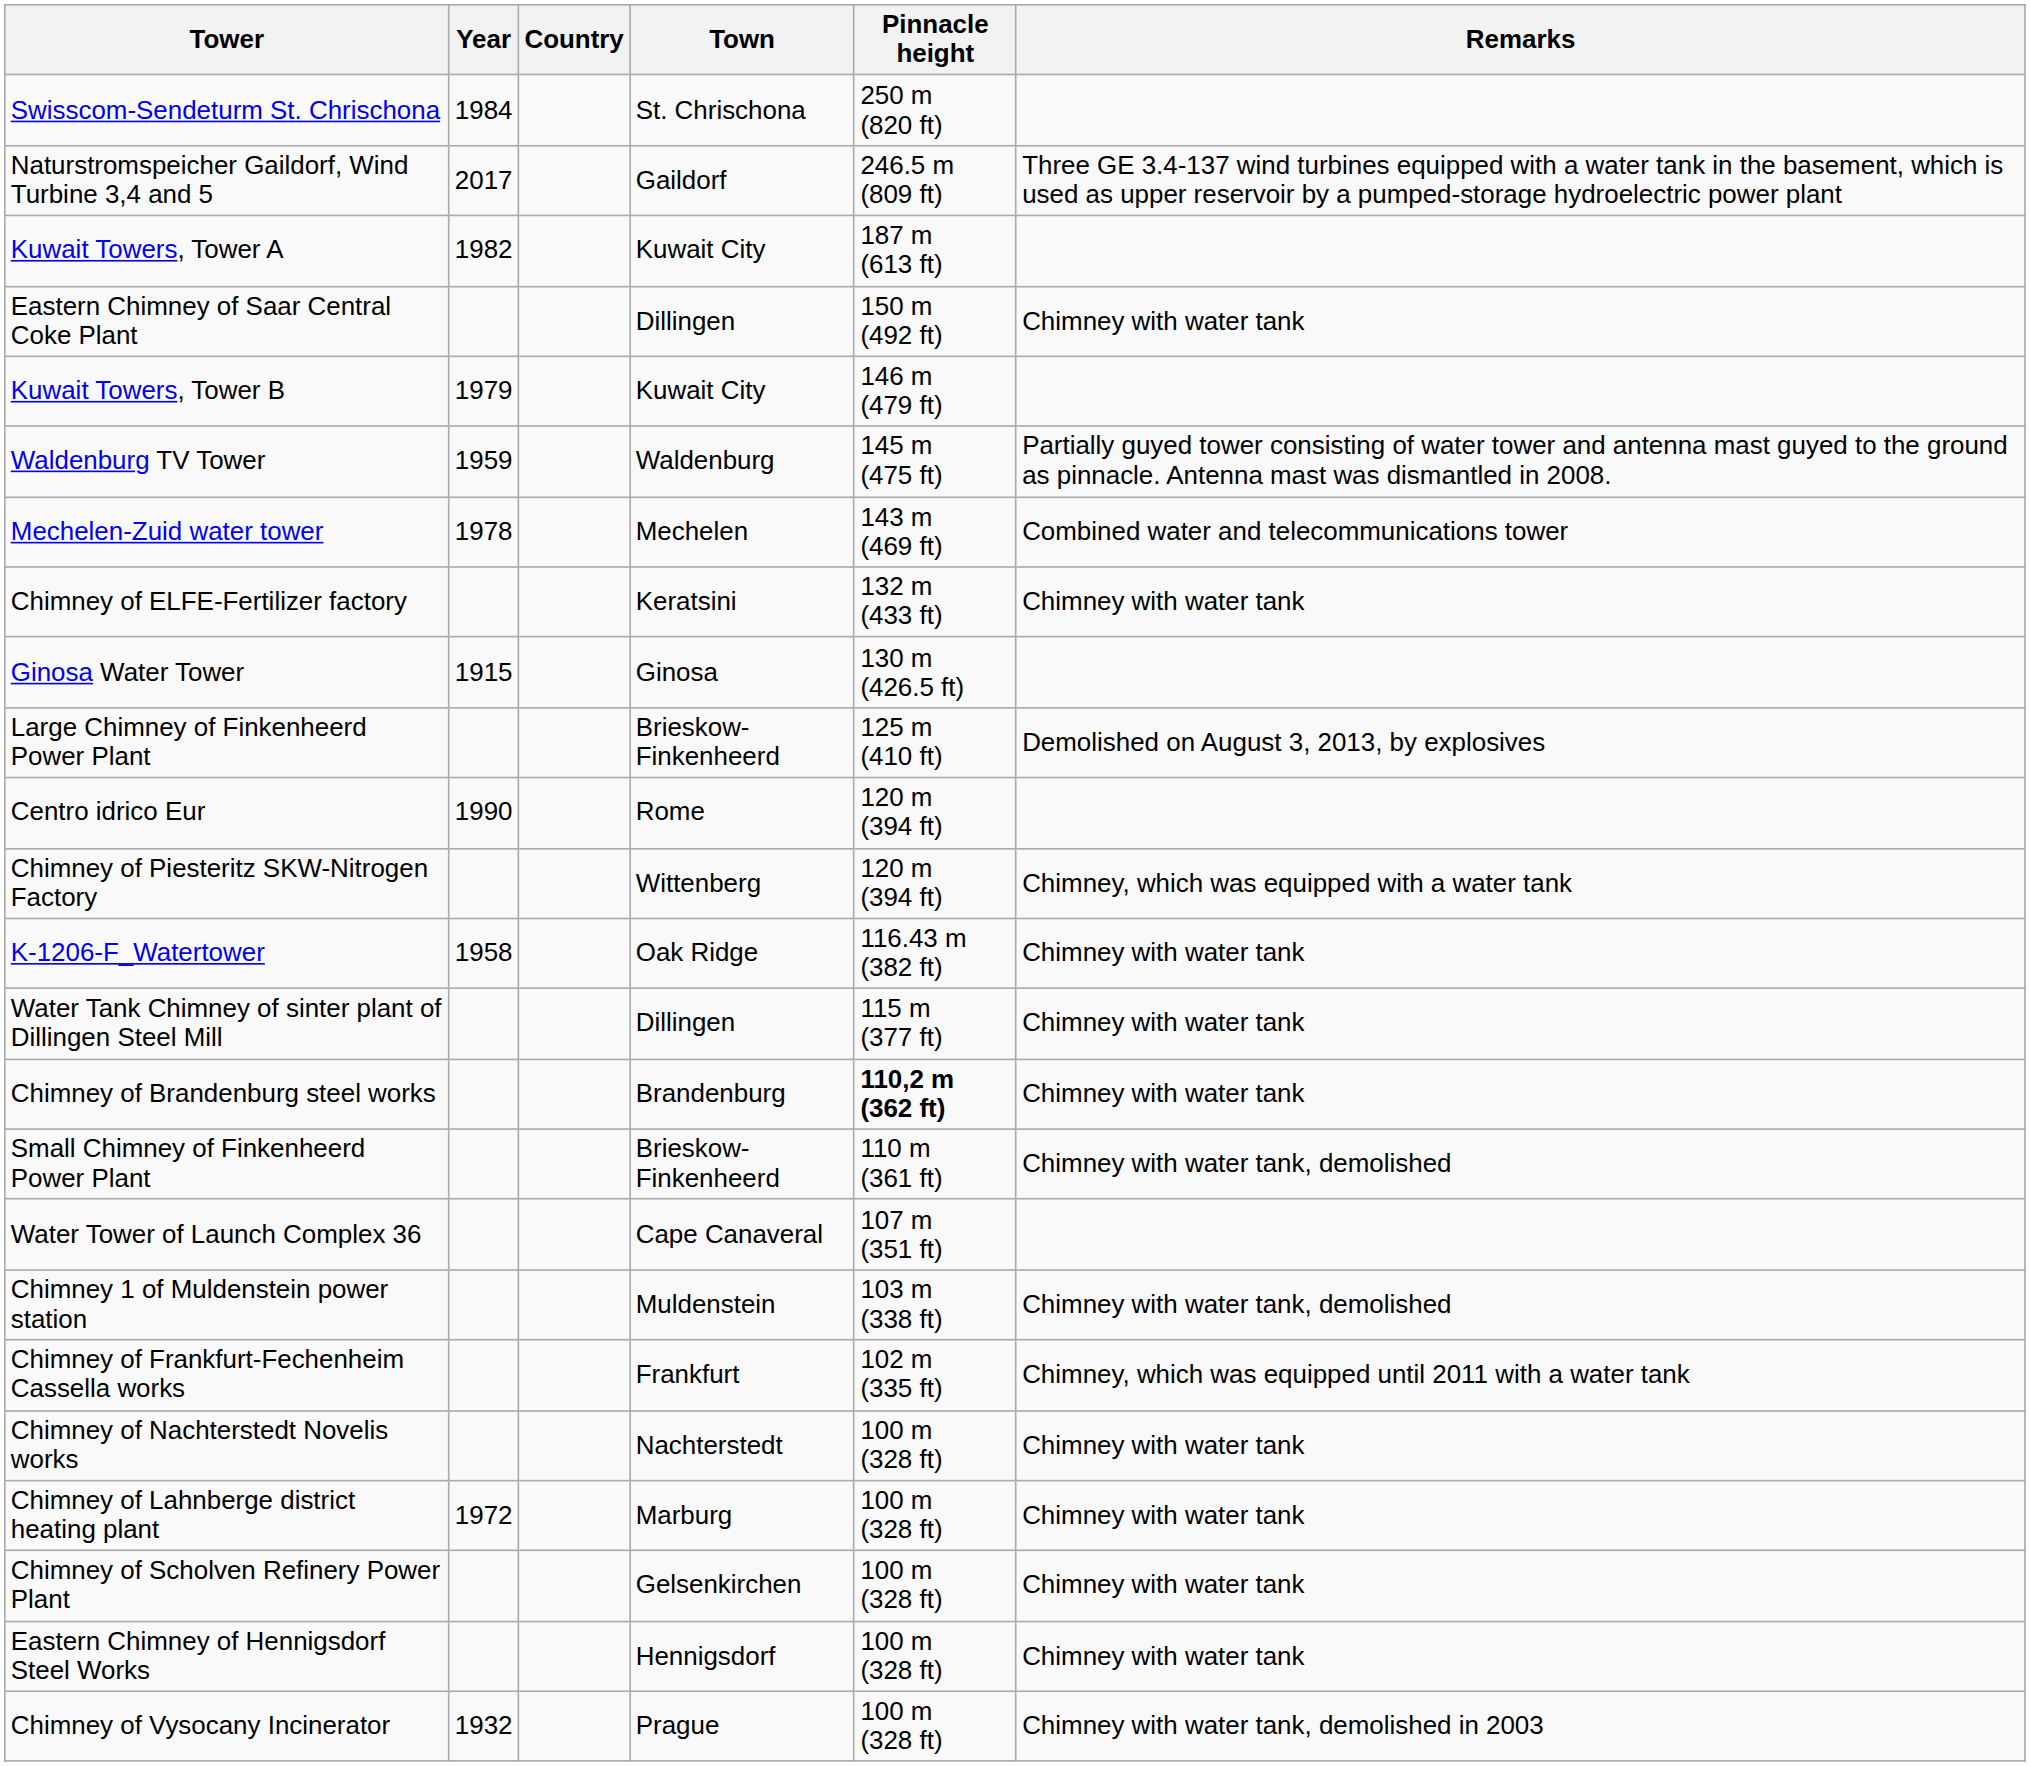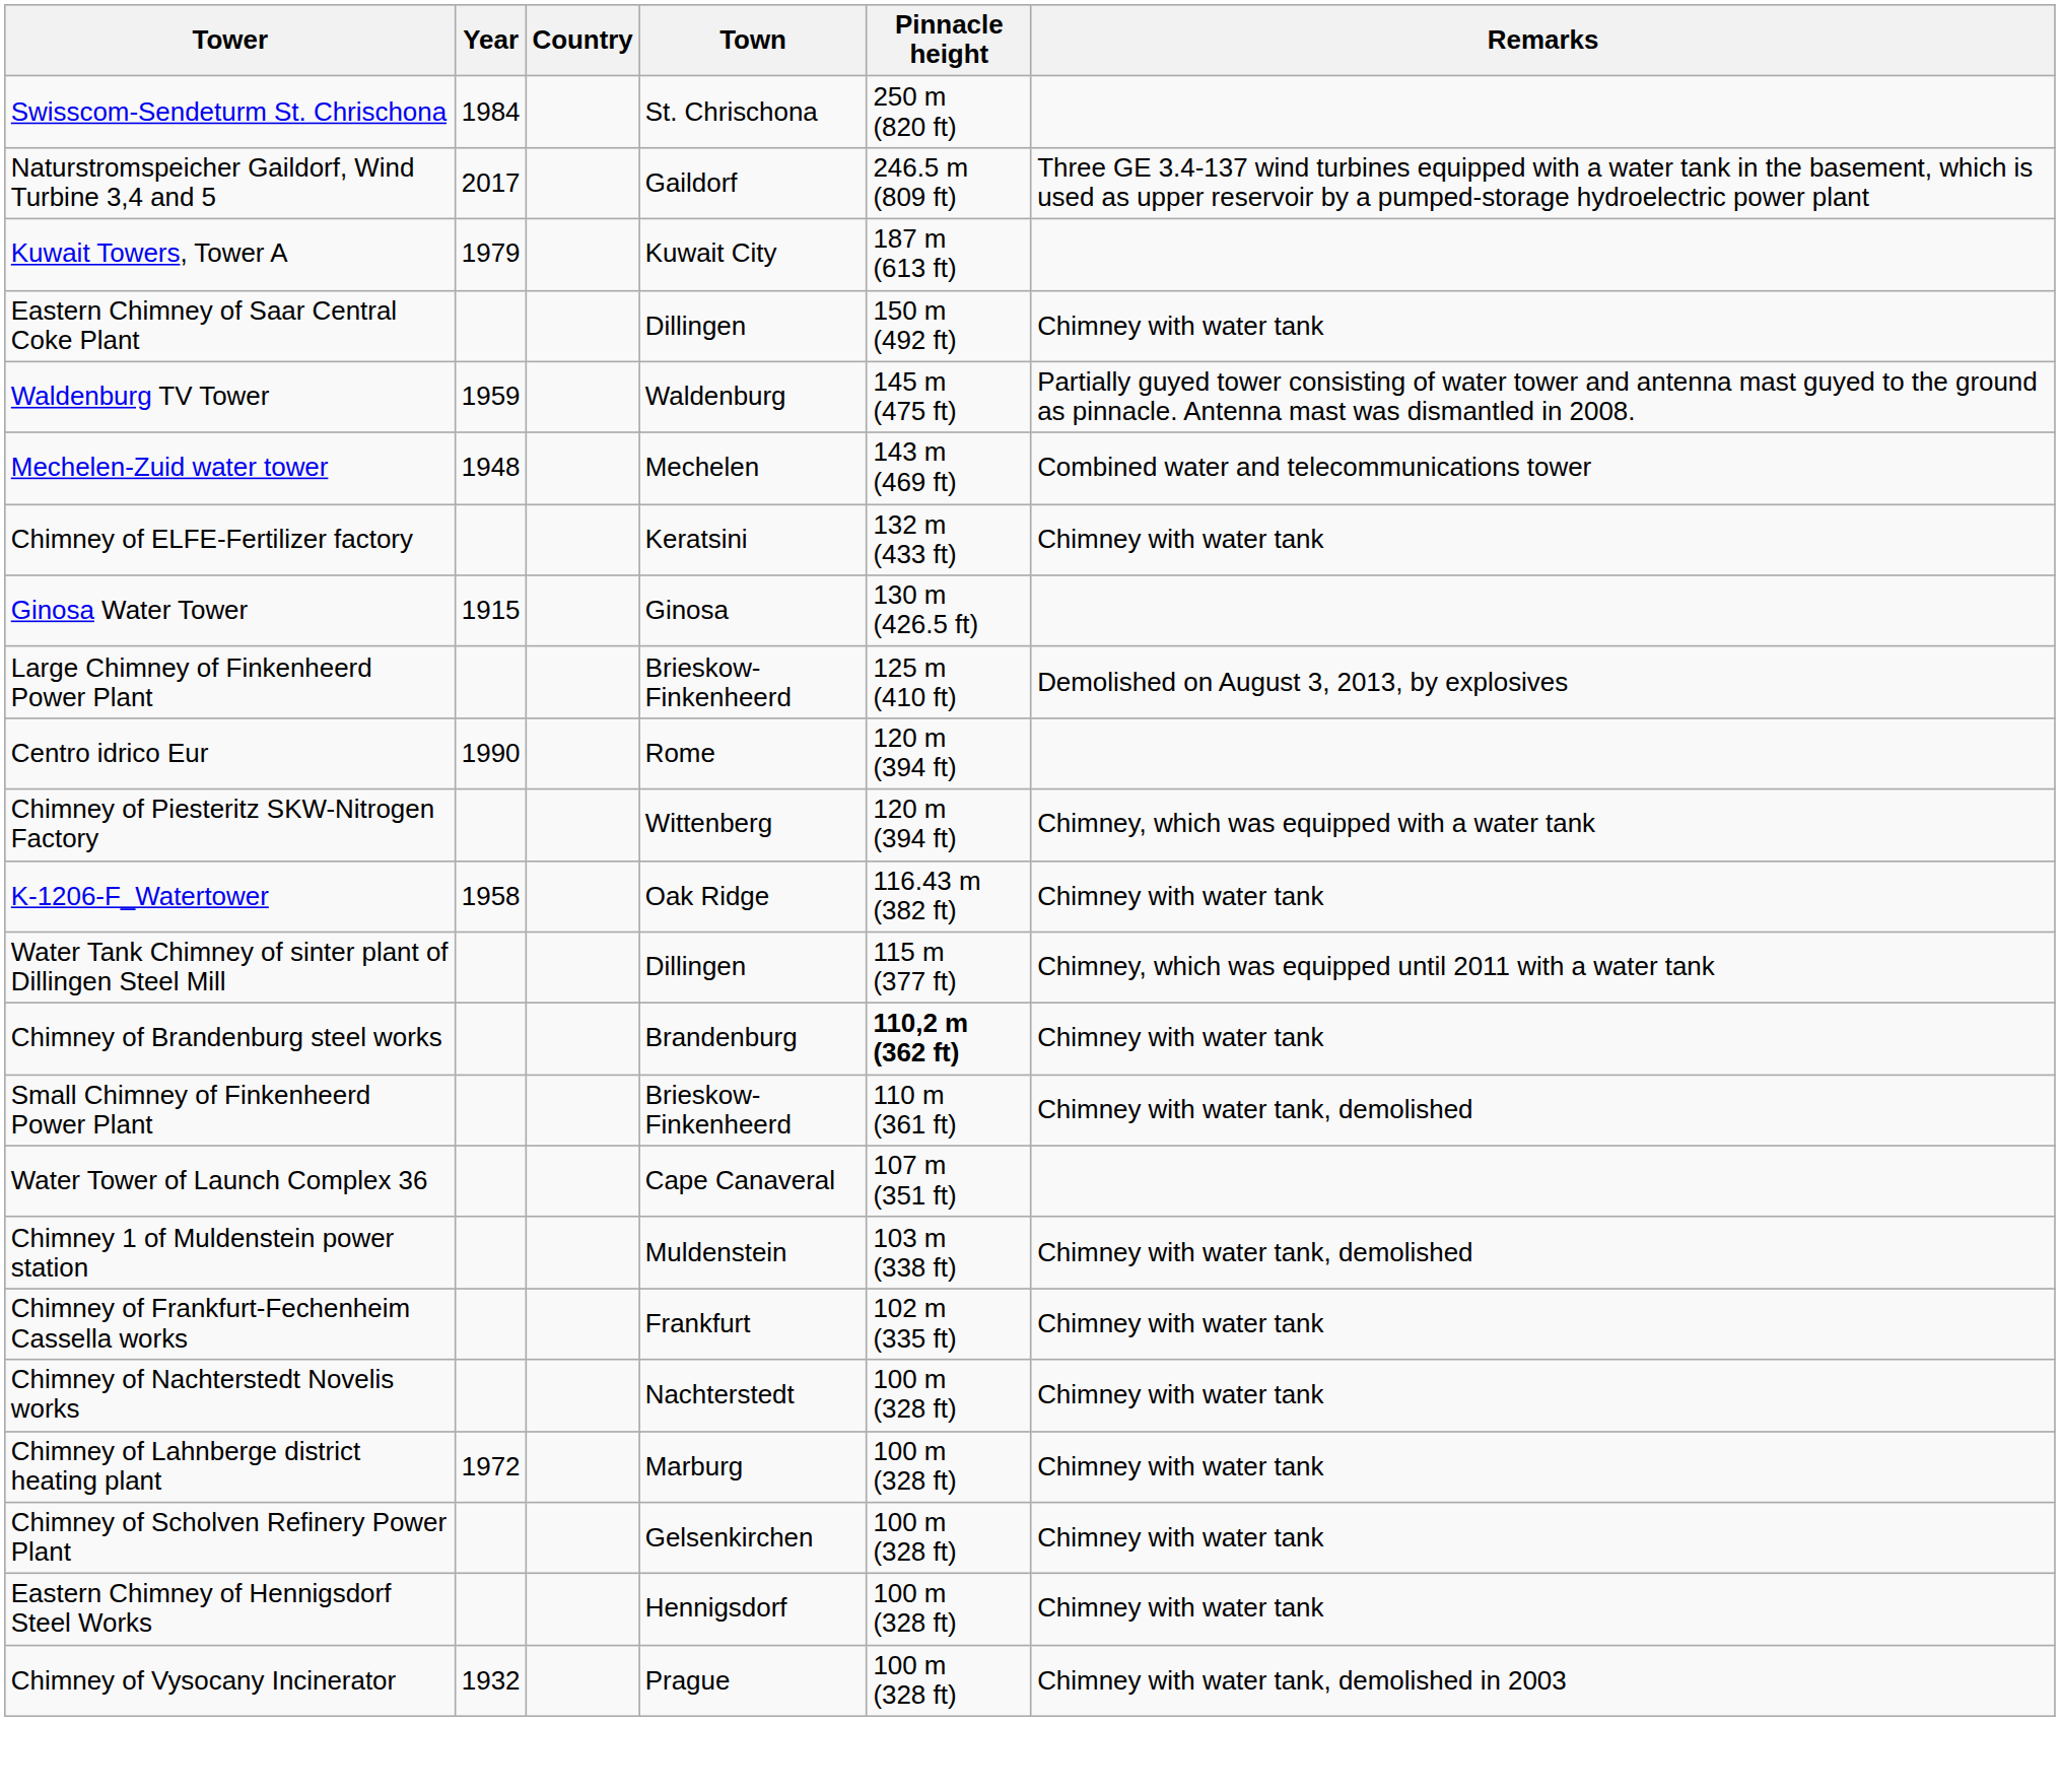 <table class="wikitable sortable">
 <tr>
 <th>Tower</th>
 <th>Year</th>
 <th>Country</th>
 <th>Town</th>
 <th>Pinnacle height</th>
 <th>Remarks</th>
 </tr>
 <tr>
 <td><a href='#'>Swisscom-Sendeturm St.&nbsp;Chrischona</a></td>
 <td>1984</td>
 <td></td>
 <td>St. Chrischona</td>
 <td>250 m (820 ft)</td>
 <td></td>
 </tr>
 <tr>
 <td>Naturstromspeicher Gaildorf, Wind Turbine 3,4 and 5</td>
 <td>2017</td>
 <td></td>
 <td>Gaildorf</td>
 <td>246.5 m (809 ft)</td>
 <td>Three GE 3.4-137 wind turbines equipped with a water tank in the basement, which is used as upper reservoir by a pumped-storage hydroelectric power plant</td>
 </tr>
 <tr>
 <td><a href='#'>Kuwait Towers</a>, Tower A</td>
-<td>1982</td>
+<td>1979</td>
 <td></td>
 <td>Kuwait City</td>
 <td>187 m (613 ft)</td>
 <td></td>
 </tr>
 <tr>
 <td>Eastern Chimney of Saar Central Coke Plant</td>
 <td></td>
 <td></td>
 <td>Dillingen</td>
 <td>150 m (492 ft)</td>
 <td>Chimney with water tank</td>
 </tr>
 <tr>
-<td><a href='#'>Kuwait Towers</a>, Tower B</td>
-<td>1979</td>
-<td></td>
-<td>Kuwait City</td>
-<td>146 m (479 ft)</td>
-<td></td>
-</tr>
-<tr>
 <td><a href='#'>Waldenburg</a> TV Tower</td>
 <td>1959</td>
 <td></td>
 <td>Waldenburg</td>
 <td>145 m (475 ft)</td>
 <td>Partially guyed tower consisting of water tower and antenna mast guyed to the ground as pinnacle. Antenna mast was dismantled in 2008.</td>
 </tr>
 <tr>
 <td><a href='#'>Mechelen-Zuid water tower</a></td>
-<td>1978</td>
+<td>1948</td>
 <td></td>
 <td>Mechelen</td>
 <td>143 m (469 ft)</td>
 <td>Combined water and telecommunications tower</td>
 </tr>
 <tr>
 <td>Chimney of ELFE-Fertilizer factory</td>
 <td></td>
 <td></td>
 <td>Keratsini</td>
 <td>132 m (433 ft)</td>
 <td>Chimney with water tank</td>
 </tr>
 <tr>
 <td><a href='#'>Ginosa</a> Water Tower</td>
 <td>1915</td>
 <td></td>
 <td>Ginosa</td>
 <td>130 m (426.5 ft)</td>
 <td></td>
 </tr>
 <tr>
 <td>Large Chimney of Finkenheerd Power Plant</td>
 <td></td>
 <td></td>
 <td>Brieskow-Finkenheerd</td>
 <td>125 m (410 ft)</td>
 <td>Demolished on August 3, 2013, by explosives</td>
 </tr>
 <tr>
 <td>Centro idrico Eur</td>
 <td>1990</td>
 <td></td>
 <td>Rome</td>
 <td>120 m (394 ft)</td>
 <td></td>
 </tr>
 <tr>
 <td>Chimney of Piesteritz SKW-Nitrogen Factory</td>
 <td></td>
 <td></td>
 <td>Wittenberg</td>
 <td>120 m (394 ft)</td>
 <td> Chimney, which was equipped with a water tank</td>
 </tr>
 <tr>
 <td><a href='#'>K-1206-F_Watertower</a></td>
 <td>1958</td>
 <td></td>
 <td>Oak Ridge</td>
 <td>116.43 m (382 ft)</td>
 <td>Chimney with water tank</td>
 </tr>
 <tr>
 <td>Water Tank Chimney of sinter plant of Dillingen Steel Mill</td>
 <td></td>
 <td></td>
 <td>Dillingen</td>
 <td>115 m (377 ft)</td>
-<td>Chimney with water tank</td>
+<td>Chimney, which was equipped until 2011 with a water tank</td>
 </tr>
 <tr>
 <td>Chimney of Brandenburg steel works</td>
 <td></td>
 <td></td>
 <td>Brandenburg</td>
 <td><strong>110,2 m (362 ft)</strong></td>
 <td>Chimney with water tank</td>
 </tr>
 <tr>
 <td>Small Chimney of Finkenheerd Power Plant</td>
 <td></td>
 <td></td>
 <td>Brieskow-Finkenheerd</td>
 <td>110 m (361 ft)</td>
 <td>Chimney with water tank, demolished</td>
 </tr>
 <tr>
 <td>Water Tower of Launch Complex 36</td>
 <td></td>
 <td></td>
 <td>Cape Canaveral</td>
 <td>107 m (351 ft)</td>
 <td></td>
 </tr>
 <tr>
 <td>Chimney 1 of Muldenstein power station</td>
 <td></td>
 <td></td>
 <td>Muldenstein</td>
 <td>103 m (338 ft)</td>
 <td>Chimney with water tank, demolished</td>
 </tr>
 <tr>
 <td>Chimney of Frankfurt-Fechenheim Cassella works</td>
 <td></td>
 <td></td>
 <td>Frankfurt</td>
 <td>102 m (335 ft)</td>
-<td>Chimney, which was equipped until 2011 with a water tank</td>
+<td>Chimney with water tank</td>
 </tr>
 <tr>
 <td>Chimney of Nachterstedt Novelis works</td>
 <td></td>
 <td></td>
 <td>Nachterstedt</td>
 <td>100 m (328 ft)</td>
 <td> Chimney with water tank</td>
 </tr>
 <tr>
 <td>Chimney of Lahnberge district heating plant</td>
 <td>1972</td>
 <td></td>
 <td>Marburg</td>
 <td>100 m (328 ft)</td>
 <td>Chimney with water tank</td>
 </tr>
 <tr>
 <td>Chimney of Scholven Refinery Power Plant</td>
 <td></td>
 <td></td>
 <td>Gelsenkirchen</td>
 <td>100 m (328 ft)</td>
 <td>Chimney with water tank</td>
 </tr>
 <tr>
 <td>Eastern Chimney of Hennigsdorf Steel Works</td>
 <td></td>
 <td></td>
 <td>Hennigsdorf</td>
 <td>100 m (328 ft)</td>
 <td>Chimney with water tank</td>
 </tr>
 <tr>
 <td>Chimney of Vysocany Incinerator</td>
 <td>1932</td>
 <td></td>
 <td>Prague</td>
 <td>100 m (328 ft)</td>
 <td> Chimney with water tank, demolished in 2003</td>
 </tr>
 </table>
